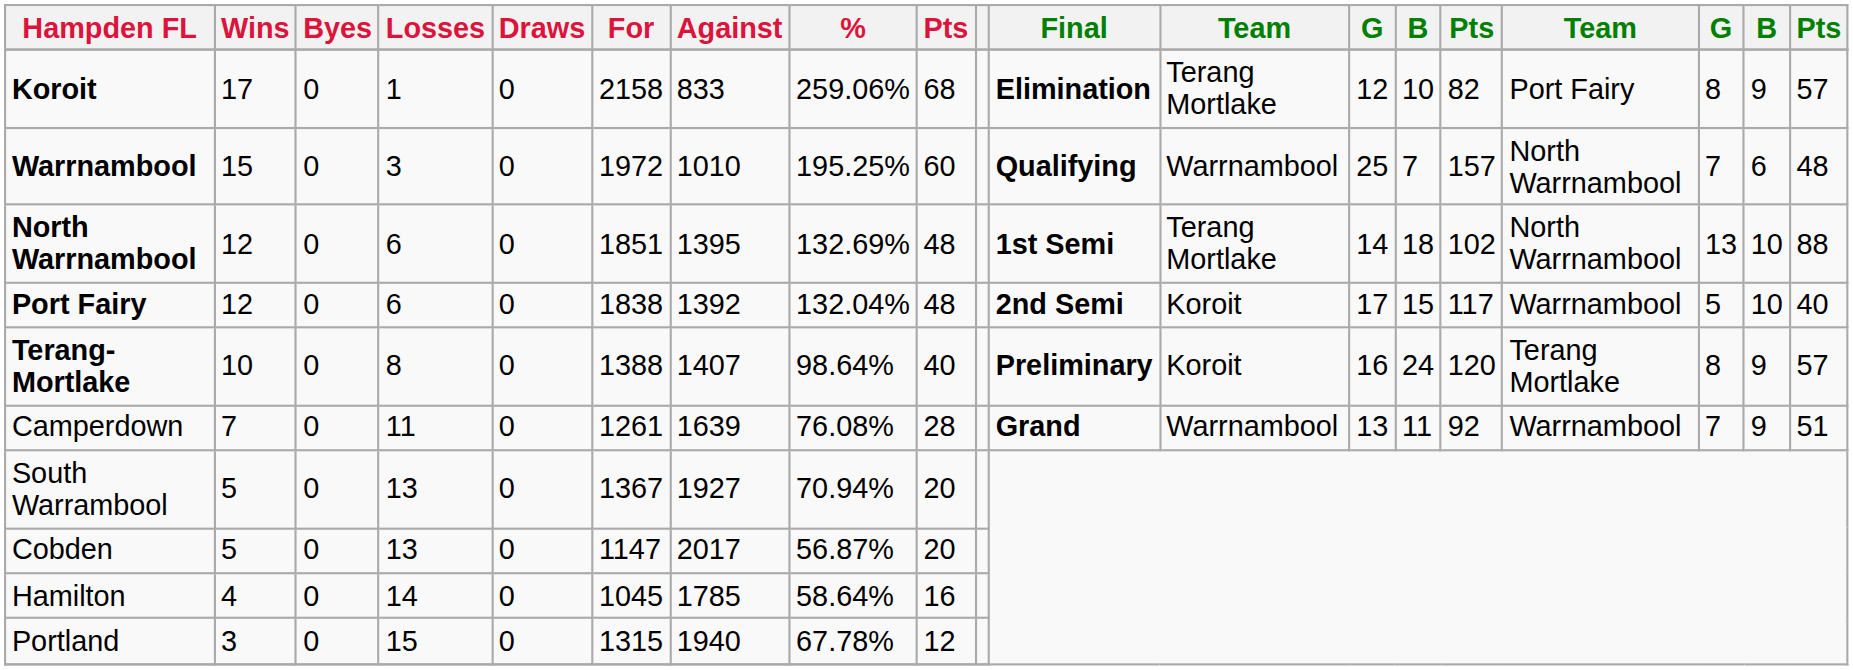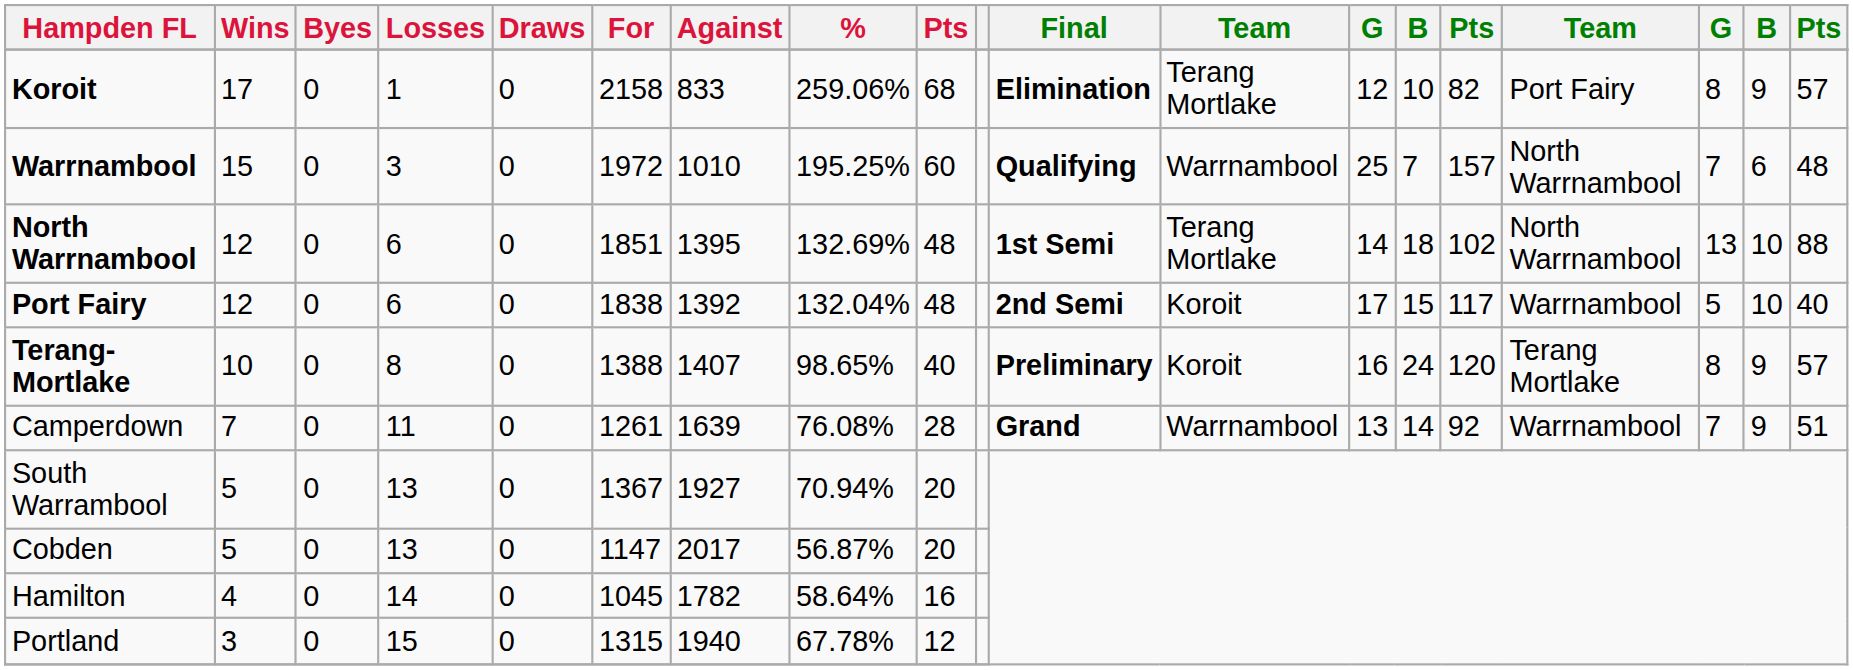 <table style="font-size: 85%; text-align: left;" class="wikitable">
 <tr>
 <th style="color:crimson">Hampden FL</th>
 <th style="color:crimson">Wins</th>
 <th style="color:crimson">Byes</th>
 <th style="color:crimson">Losses</th>
 <th style="color:crimson">Draws</th>
 <th style="color:crimson">For</th>
 <th style="color:crimson">Against</th>
 <th style="color:crimson">%</th>
 <th style="color:crimson">Pts</th>
 <th></th>
 <th style="color:green">Final</th>
 <th style="color:green">Team</th>
 <th style="color:green">G</th>
 <th style="color:green">B</th>
 <th style="color:green">Pts</th>
 <th style="color:green">Team</th>
 <th style="color:green">G</th>
 <th style="color:green">B</th>
 <th style="color:green">Pts</th>
 </tr>
 <tr>
 </tr>
 <tr>
 </tr>
 <tr>
 <td><strong>	Koroit	</strong></td>
 <td>17</td>
 <td>0</td>
 <td>1</td>
 <td>0</td>
 <td>2158</td>
 <td>833</td>
 <td>259.06%</td>
 <td>68</td>
 <td></td>
 <td><strong>Elimination</strong></td>
 <td>Terang Mortlake</td>
 <td>12</td>
 <td>10</td>
 <td>82</td>
 <td>Port Fairy</td>
 <td>8</td>
 <td>9</td>
 <td>57</td>
 </tr>
 <tr>
 <td><strong>	Warrnambool	</strong></td>
 <td>15</td>
 <td>0</td>
 <td>3</td>
 <td>0</td>
 <td>1972</td>
 <td>1010</td>
 <td>195.25%</td>
 <td>60</td>
 <td></td>
 <td><strong>Qualifying</strong></td>
 <td>Warrnambool</td>
 <td>25</td>
 <td>7</td>
 <td>157</td>
 <td>North Warrnambool</td>
 <td>7</td>
 <td>6</td>
 <td>48</td>
 </tr>
 <tr>
 <td><strong>	North Warrnambool	</strong></td>
 <td>12</td>
 <td>0</td>
 <td>6</td>
 <td>0</td>
 <td>1851</td>
 <td>1395</td>
 <td>132.69%</td>
 <td>48</td>
 <td></td>
 <td><strong>1st Semi</strong></td>
 <td>Terang Mortlake</td>
 <td>14</td>
 <td>18</td>
 <td>102</td>
 <td>North Warrnambool</td>
 <td>13</td>
 <td>10</td>
 <td>88</td>
 </tr>
 <tr>
 <td><strong>	Port Fairy	</strong></td>
 <td>12</td>
 <td>0</td>
 <td>6</td>
 <td>0</td>
 <td>1838</td>
 <td>1392</td>
 <td>132.04%</td>
 <td>48</td>
 <td></td>
 <td><strong>2nd Semi</strong></td>
 <td>Koroit</td>
 <td>17</td>
 <td>15</td>
 <td>117</td>
 <td>Warrnambool</td>
 <td>5</td>
 <td>10</td>
 <td>40</td>
 </tr>
 <tr ||>
 <td><strong>	Terang-Mortlake	</strong></td>
 <td>10</td>
 <td>0</td>
 <td>8</td>
 <td>0</td>
 <td>1388</td>
 <td>1407</td>
-<td>98.64%</td>
+<td>98.65%</td>
 <td>40</td>
 <td></td>
 <td><strong>Preliminary</strong></td>
 <td>Koroit</td>
 <td>16</td>
 <td>24</td>
 <td>120</td>
 <td>Terang Mortlake</td>
 <td>8</td>
 <td>9</td>
 <td>57</td>
 </tr>
 <tr>
 <td>Camperdown</td>
 <td>7</td>
 <td>0</td>
 <td>11</td>
 <td>0</td>
 <td>1261</td>
 <td>1639</td>
 <td>76.08%</td>
 <td>28</td>
 <td></td>
 <td><strong>Grand</strong></td>
 <td>Warrnambool</td>
 <td>13</td>
-<td>11</td>
+<td>14</td>
 <td>92</td>
 <td>Warrnambool</td>
 <td>7</td>
 <td>9</td>
 <td>51</td>
 </tr>
 <tr>
 <td>South Warrambool</td>
 <td>5</td>
 <td>0</td>
 <td>13</td>
 <td>0</td>
 <td>1367</td>
 <td>1927</td>
 <td>70.94%</td>
 <td>20</td>
 <td></td>
 </tr>
 <tr>
 <td>Cobden</td>
 <td>5</td>
 <td>0</td>
 <td>13</td>
 <td>0</td>
 <td>1147</td>
 <td>2017</td>
 <td>56.87%</td>
 <td>20</td>
 <td></td>
 </tr>
 <tr>
 <td>Hamilton</td>
 <td>4</td>
 <td>0</td>
 <td>14</td>
 <td>0</td>
 <td>1045</td>
-<td>1785</td>
+<td>1782</td>
 <td>58.64%</td>
 <td>16</td>
 <td></td>
 </tr>
 <tr>
 <td>Portland</td>
 <td>3</td>
 <td>0</td>
 <td>15</td>
 <td>0</td>
 <td>1315</td>
 <td>1940</td>
 <td>67.78%</td>
 <td>12</td>
 <td></td>
 </tr>
 <tr>
 </tr>
 </table>
